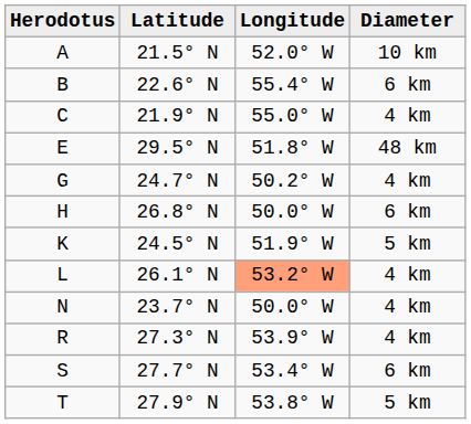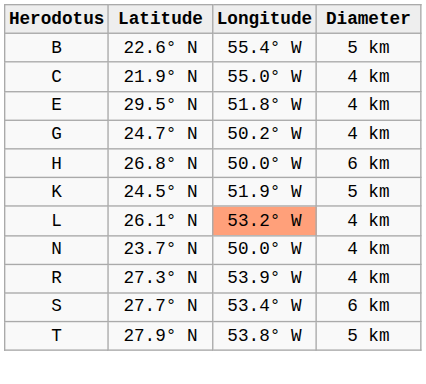 <table class="wikitable">
 <tr>
 <th width="25%" style="background:#eeeeee;">Herodotus</th>
 <th width="25%" style="background:#eeeeee;">Latitude</th>
 <th width="25%" style="background:#eeeeee;">Longitude</th>
 <th width="25%" style="background:#eeeeee;">Diameter</th>
 </tr>
 <tr>
-<td align="center">A</td>
-<td align="center">21.5° N</td>
-<td align="center">52.0° W</td>
-<td align="center">10 km</td>
-</tr>
-<tr>
 <td align="center">B</td>
 <td align="center">22.6° N</td>
 <td align="center">55.4° W</td>
-<td align="center">6 km</td>
+<td align="center">5 km</td>
 </tr>
 <tr>
 <td align="center">C</td>
 <td align="center">21.9° N</td>
 <td align="center">55.0° W</td>
 <td align="center">4 km</td>
 </tr>
 <tr>
 <td align="center">E</td>
 <td align="center">29.5° N</td>
 <td align="center">51.8° W</td>
-<td align="center">48 km</td>
+<td align="center">4 km</td>
 </tr>
 <tr>
 <td align="center">G</td>
 <td align="center">24.7° N</td>
 <td align="center">50.2° W</td>
 <td align="center">4 km</td>
 </tr>
 <tr>
 <td align="center">H</td>
 <td align="center">26.8° N</td>
 <td align="center">50.0° W</td>
 <td align="center">6 km</td>
 </tr>
 <tr>
 <td align="center">K</td>
 <td align="center">24.5° N</td>
 <td align="center">51.9° W</td>
 <td align="center">5 km</td>
 </tr>
 <tr>
 <td align="center">L</td>
 <td align="center">26.1° N</td>
 <td align="center" style="background: lightsalmon;">53.2° W</td>
 <td align="center">4 km</td>
 </tr>
 <tr>
 <td align="center">N</td>
 <td align="center">23.7° N</td>
 <td align="center">50.0° W</td>
 <td align="center">4 km</td>
 </tr>
 <tr>
 <td align="center">R</td>
 <td align="center">27.3° N</td>
 <td align="center">53.9° W</td>
 <td align="center">4 km</td>
 </tr>
 <tr>
 <td align="center">S</td>
 <td align="center">27.7° N</td>
 <td align="center">53.4° W</td>
 <td align="center">6 km</td>
 </tr>
 <tr>
 <td align="center">T</td>
 <td align="center">27.9° N</td>
 <td align="center">53.8° W</td>
 <td align="center">5 km</td>
 </tr>
 </table>
